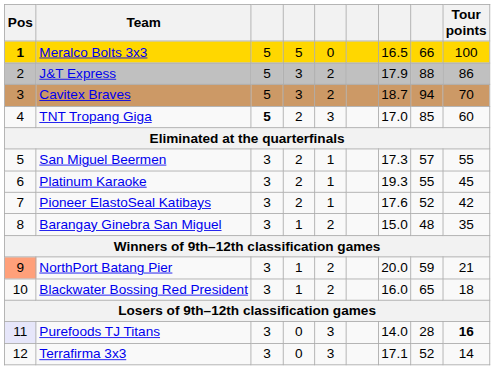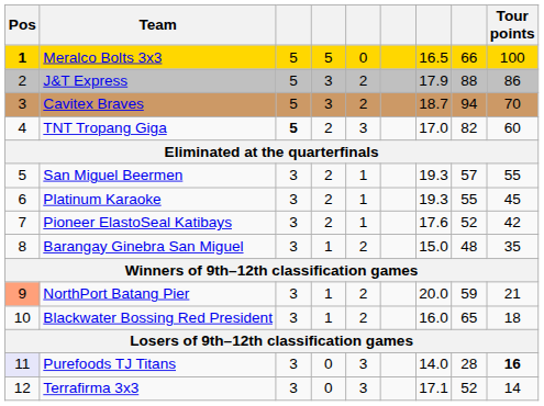 <table class="wikitable" style="text-align:center">
 <tr>
 <th width=30>Pos</th>
 <th width=180>Team</th>
 <th width=30></th>
 <th width=30></th>
 <th width=30></th>
 <th width=30></th>
 <th width=30></th>
 <th width=30></th>
 <th width=30>Tour points</th>
 </tr>
 <tr bgcolor=gold>
 <td><strong>1</strong></td>
 <td align=left><a href='#'>Meralco Bolts 3x3</a></td>
 <td>5</td>
 <td>5</td>
 <td>0</td>
 <td></td>
 <td>16.5</td>
 <td>66</td>
 <td>100</td>
 </tr>
 <tr bgcolor=silver>
 <td>2</td>
 <td align=left><a href='#'>J&T Express</a></td>
 <td>5</td>
 <td>3</td>
 <td>2</td>
 <td></td>
 <td>17.9</td>
 <td>88</td>
 <td>86</td>
 </tr>
 <tr bgcolor=cc9966>
 <td>3</td>
 <td align=left><a href='#'>Cavitex Braves</a></td>
 <td>5</td>
 <td>3</td>
 <td>2</td>
 <td></td>
 <td>18.7</td>
 <td>94</td>
 <td>70</td>
 </tr>
 <tr>
 <td>4</td>
 <td align=left><a href='#'>TNT Tropang Giga</a></td>
 <td><strong>5</strong></td>
 <td>2</td>
 <td>3</td>
 <td></td>
 <td>17.0</td>
-<td>85</td>
+<td>82</td>
 <td>60</td>
 </tr>
 <tr>
 <th colspan=9>Eliminated at the quarterfinals</th>
 </tr>
 <tr>
 <td>5</td>
 <td align=left><a href='#'>San Miguel Beermen</a></td>
 <td>3</td>
 <td>2</td>
 <td>1</td>
 <td></td>
-<td>17.3</td>
+<td>19.3</td>
 <td>57</td>
 <td>55</td>
 </tr>
 <tr>
 <td>6</td>
 <td align=left><a href='#'>Platinum Karaoke</a></td>
 <td>3</td>
 <td>2</td>
 <td>1</td>
 <td></td>
 <td>19.3</td>
 <td>55</td>
 <td>45</td>
 </tr>
 <tr>
 <td>7</td>
 <td align=left><a href='#'>Pioneer ElastoSeal Katibays</a></td>
 <td>3</td>
 <td>2</td>
 <td>1</td>
 <td></td>
 <td>17.6</td>
 <td>52</td>
 <td>42</td>
 </tr>
 <tr>
 <td>8</td>
 <td align=left><a href='#'>Barangay Ginebra San Miguel</a></td>
 <td>3</td>
 <td>1</td>
 <td>2</td>
 <td></td>
 <td>15.0</td>
 <td>48</td>
 <td>35</td>
 </tr>
 <tr>
 <th colspan=9>Winners of 9th–12th classification games</th>
 </tr>
 <tr>
 <td style="background: lightsalmon;">9</td>
 <td align=left><a href='#'>NorthPort Batang Pier</a></td>
 <td>3</td>
 <td>1</td>
 <td>2</td>
 <td></td>
 <td>20.0</td>
 <td>59</td>
 <td>21</td>
 </tr>
 <tr>
 <td>10</td>
 <td align=left nowrap><a href='#'>Blackwater Bossing Red President</a></td>
 <td>3</td>
 <td>1</td>
 <td>2</td>
 <td></td>
 <td>16.0</td>
 <td>65</td>
 <td>18</td>
 </tr>
 <tr>
 <th colspan=9>Losers of 9th–12th classification games</th>
 </tr>
 <tr>
 <td style="background: lavender;">11</td>
 <td align=left><a href='#'>Purefoods TJ Titans</a></td>
 <td>3</td>
 <td>0</td>
 <td>3</td>
 <td></td>
 <td>14.0</td>
 <td>28</td>
 <td><strong>16</strong></td>
 </tr>
 <tr>
 <td>12</td>
 <td align=left><a href='#'>Terrafirma 3x3</a></td>
 <td>3</td>
 <td>0</td>
 <td>3</td>
 <td></td>
 <td>17.1</td>
 <td>52</td>
 <td>14</td>
 </tr>
 </table>
